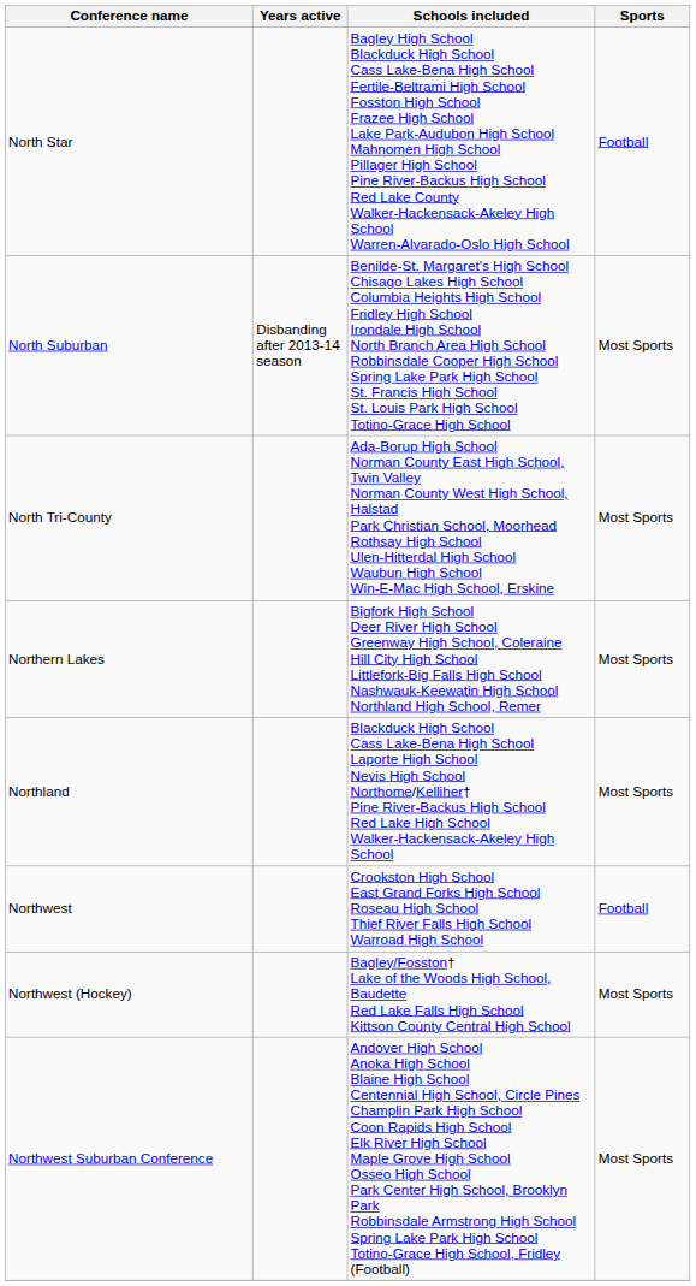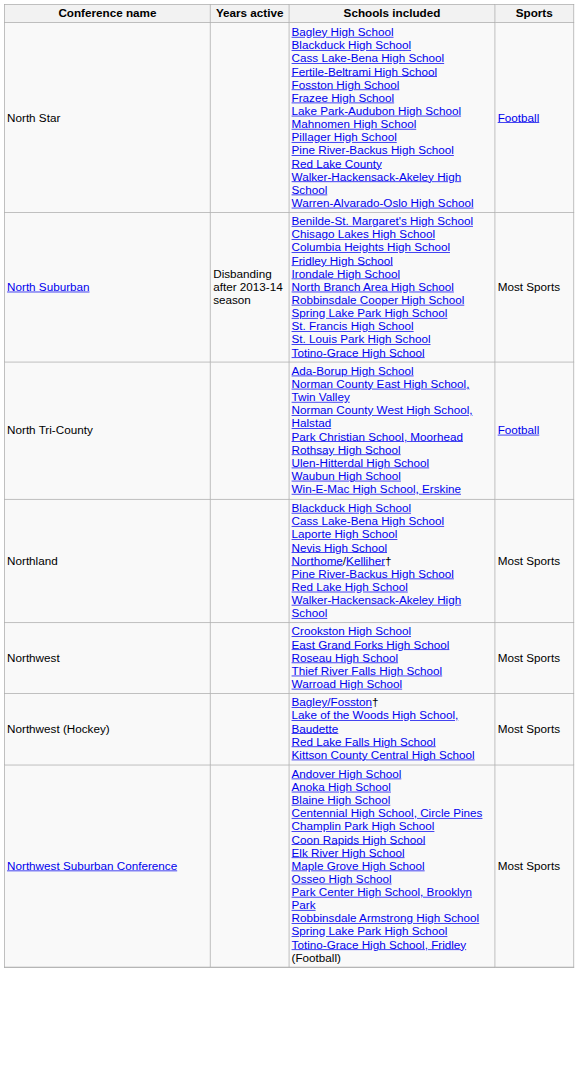 <table class="wikitable">
 <tr>
 <th width="275">Conference name</th>
 <th width="100">Years active</th>
 <th width="275">Schools included</th>
 <th width="100">Sports</th>
 </tr>
 <tr>
 <td>North Star</td>
 <td></td>
 <td><a href='#'>Bagley High School</a><br><a href='#'>Blackduck High School</a><br><a href='#'>Cass Lake-Bena High School</a><br><a href='#'>Fertile-Beltrami High School</a><br><a href='#'>Fosston High School</a><br><a href='#'>Frazee High School</a><br><a href='#'>Lake Park-Audubon High School</a><br><a href='#'>Mahnomen High School</a><br><a href='#'>Pillager High School</a><br><a href='#'>Pine River-Backus High School</a><br><a href='#'>Red Lake County</a><br><a href='#'>Walker-Hackensack-Akeley High School</a><br><a href='#'>Warren-Alvarado-Oslo High School</a></td>
 <td><a href='#'>Football</a></td>
 </tr>
 <tr>
 <td><a href='#'>North Suburban</a></td>
 <td>Disbanding after 2013-14 season</td>
 <td><a href='#'>Benilde-St. Margaret's High School</a><br> <a href='#'>Chisago Lakes High School</a><br> <a href='#'>Columbia Heights High School</a><br> <a href='#'>Fridley High School</a><br> <a href='#'>Irondale High School</a><br> <a href='#'>North Branch Area High School</a> <br> <a href='#'>Robbinsdale Cooper High School</a> <br> <a href='#'>Spring Lake Park High School</a> <br> <a href='#'>St. Francis High School</a> <br> <a href='#'>St. Louis Park High School</a> <br> <a href='#'>Totino-Grace High School</a></td>
 <td>Most Sports</td>
 </tr>
 <tr>
 <td>North Tri-County</td>
 <td></td>
 <td><a href='#'>Ada-Borup High School</a><br><a href='#'>Norman County East High School, Twin Valley</a><br><a href='#'>Norman County West High School, Halstad</a><br><a href='#'>Park Christian School, Moorhead</a><br><a href='#'>Rothsay High School</a><br><a href='#'>Ulen-Hitterdal High School</a><br><a href='#'>Waubun High School</a><br><a href='#'>Win-E-Mac High School, Erskine</a></td>
-<td>Most Sports</td>
-</tr>
-<tr>
-<td>Northern Lakes</td>
-<td></td>
-<td><a href='#'>Bigfork High School</a><br><a href='#'>Deer River High School</a><br><a href='#'>Greenway High School, Coleraine</a><br><a href='#'>Hill City High School</a><br><a href='#'>Littlefork-Big Falls High School</a><br><a href='#'>Nashwauk-Keewatin High School</a><br><a href='#'>Northland High School, Remer</a></td>
-<td>Most Sports</td>
+<td><a href='#'>Football</a></td>
 </tr>
 <tr>
 <td>Northland</td>
 <td></td>
 <td><a href='#'>Blackduck High School</a><br><a href='#'>Cass Lake-Bena High School</a><br><a href='#'>Laporte High School</a><br><a href='#'>Nevis High School</a><br><a href='#'>Northome</a>/<a href='#'>Kelliher</a>†<br><a href='#'>Pine River-Backus High School</a><br><a href='#'>Red Lake High School</a><br><a href='#'>Walker-Hackensack-Akeley High School</a></td>
 <td>Most Sports</td>
 </tr>
 <tr>
 <td>Northwest</td>
 <td></td>
 <td><a href='#'>Crookston High School</a><br><a href='#'>East Grand Forks High School</a><br><a href='#'>Roseau High School</a><br><a href='#'>Thief River Falls High School</a><br><a href='#'>Warroad High School</a></td>
-<td><a href='#'>Football</a></td>
+<td>Most Sports</td>
 </tr>
 <tr>
 <td>Northwest (Hockey)</td>
 <td></td>
 <td><a href='#'>Bagley/Fosston</a>†<br><a href='#'>Lake of the Woods High School, Baudette</a><br><a href='#'>Red Lake Falls High School</a><br><a href='#'>Kittson County Central High School</a></td>
 <td>Most Sports</td>
 </tr>
 <tr>
 <td><a href='#'>Northwest Suburban Conference</a></td>
 <td></td>
 <td><a href='#'>Andover High School</a> <br><a href='#'>Anoka High School</a><br><a href='#'>Blaine High School</a><br><a href='#'>Centennial High School, Circle Pines</a><br> <a href='#'>Champlin Park High School</a><br><a href='#'>Coon Rapids High School</a><br> <a href='#'>Elk River High School</a><br><a href='#'>Maple Grove High School</a> <br><a href='#'>Osseo High School</a><br><a href='#'>Park Center High School, Brooklyn Park</a><br><a href='#'>Robbinsdale Armstrong High School</a><br><a href='#'>Spring Lake Park High School</a><br><a href='#'>Totino-Grace High School, Fridley</a> (Football)</td>
 <td>Most Sports</td>
 </tr>
 <tr>
 </tr>
 </table>
